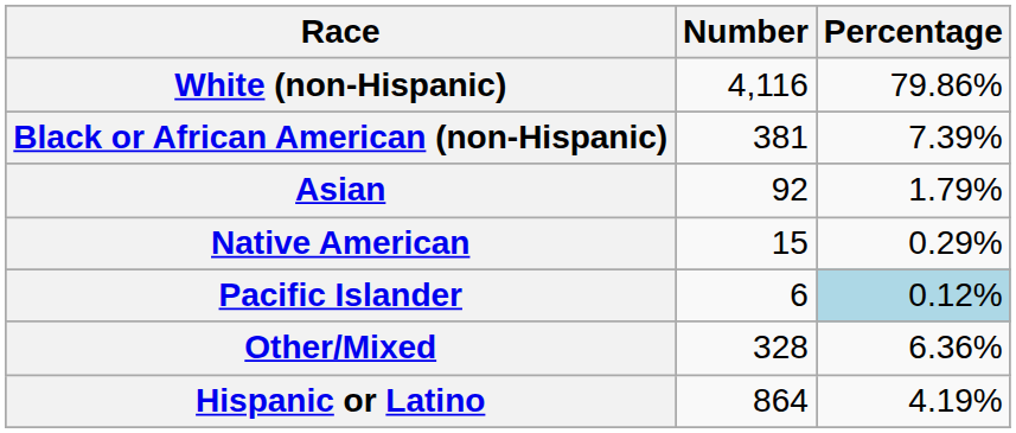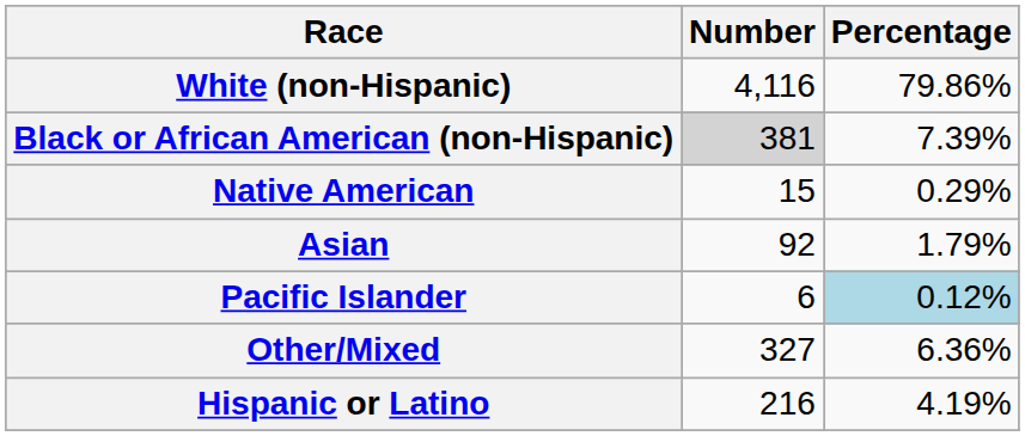 <table class="wikitable" style="text-align:right">
 <tr>
 <th scope="col">Race</th>
 <th scope="col">Number</th>
 <th scope="col">Percentage</th>
 </tr>
 <tr>
 <th scope="row"><a href='#'>White</a> (non-Hispanic)</th>
 <td>4,116</td>
 <td>79.86%</td>
 </tr>
 <tr>
 <th scope="row"><a href='#'>Black or African American</a> (non-Hispanic)</th>
-<td>381</td>
+<td style="background: lightgrey;">381</td>
 <td>7.39%</td>
+</tr>
+<tr>
+<th scope="row"><a href='#'>Native American</a></th>
+<td>15</td>
+<td>0.29%</td>
 </tr>
 <tr>
 <th scope="row"><a href='#'>Asian</a></th>
 <td>92</td>
 <td>1.79%</td>
-</tr>
-<tr>
-<th scope="row"><a href='#'>Native American</a></th>
-<td>15</td>
-<td>0.29%</td>
 </tr>
 <tr>
 <th scope="row"><a href='#'>Pacific Islander</a></th>
 <td>6</td>
 <td style="background: lightblue;">0.12%</td>
 </tr>
 <tr>
 <th scope="row"><a href='#'>Other/Mixed</a></th>
-<td>328</td>
+<td>327</td>
 <td>6.36%</td>
 </tr>
 <tr>
 <th scope="row"><a href='#'>Hispanic</a> or <a href='#'>Latino</a></th>
-<td>864</td>
+<td>216</td>
 <td>4.19%</td>
 </tr>
 </table>
